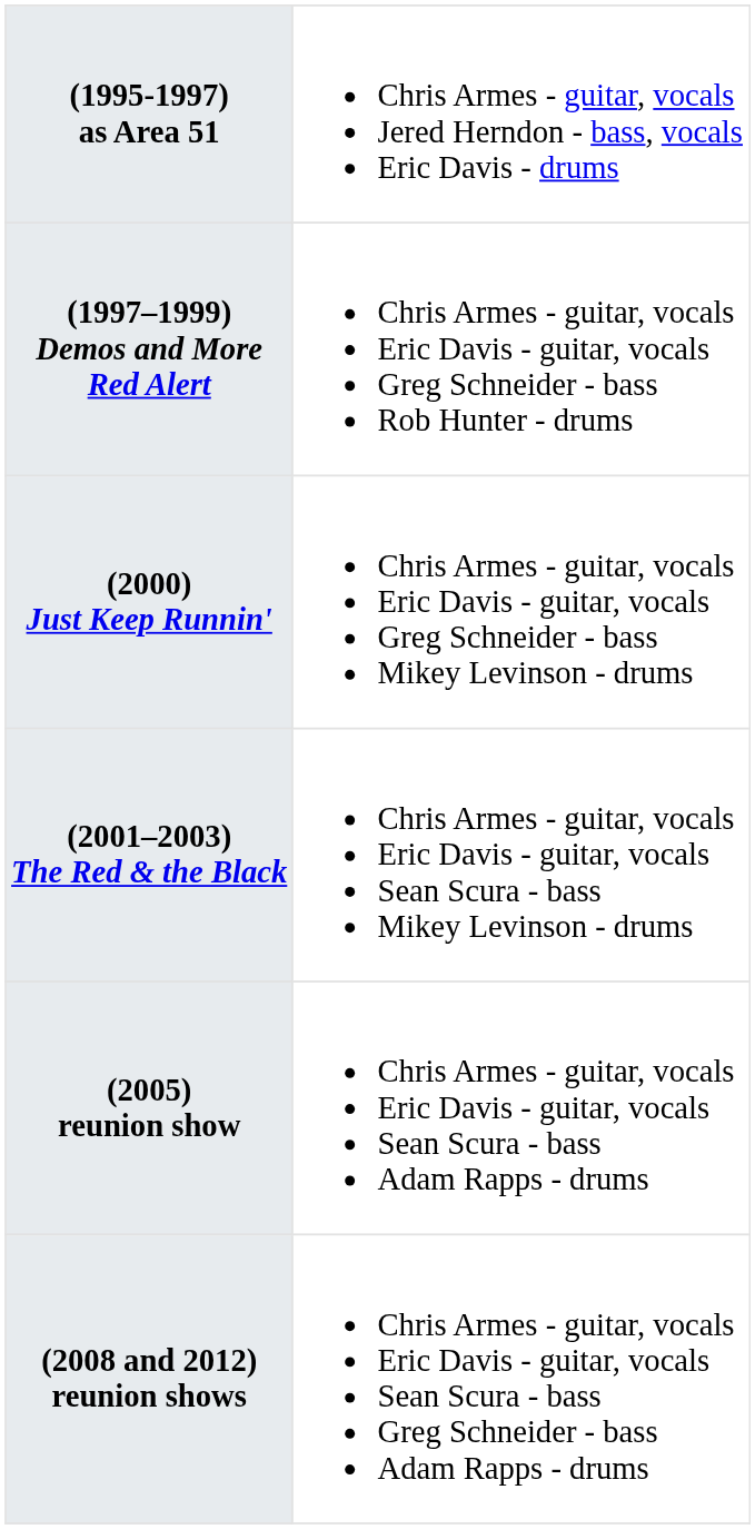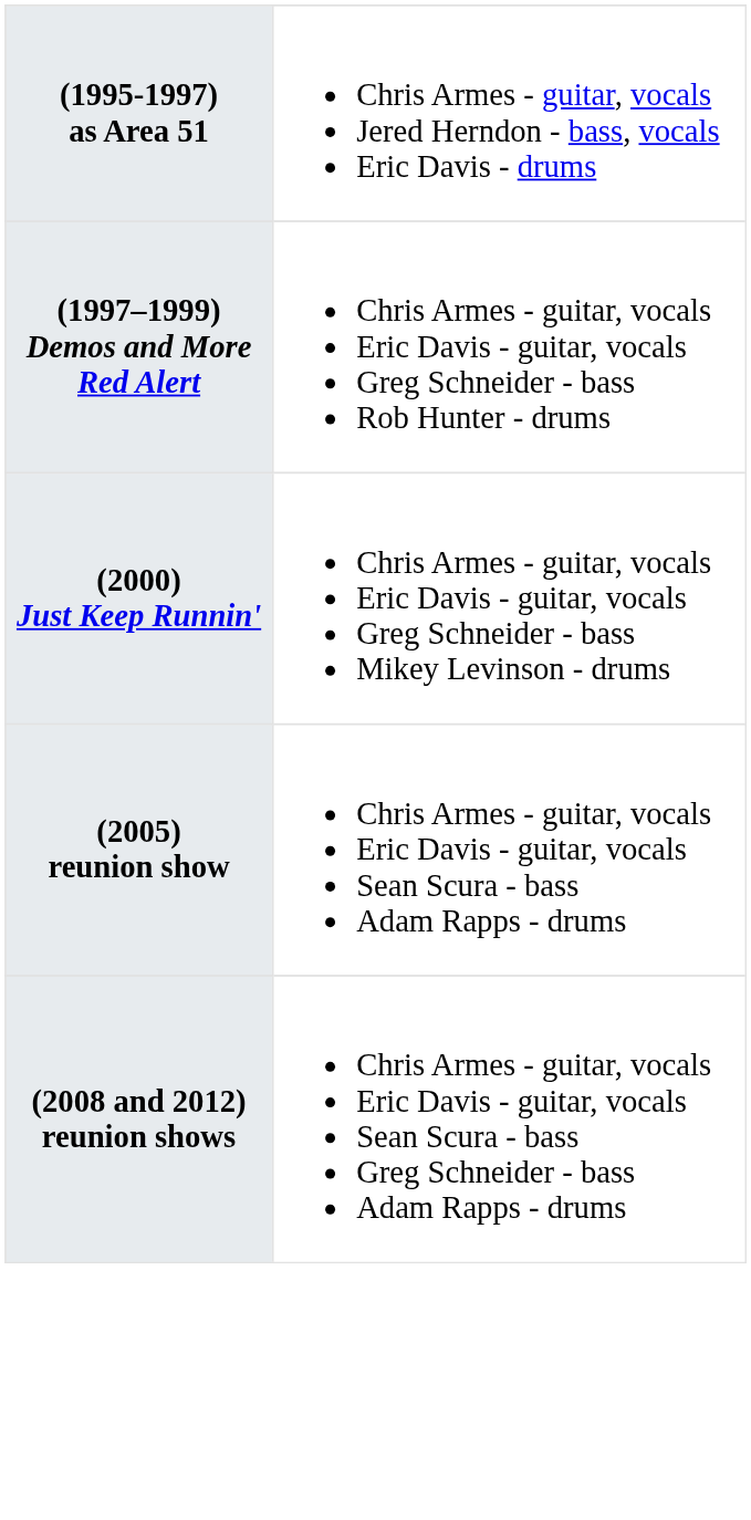 <table class="toccolours"  border=1 cellpadding=2 cellspacing=0 style="float: right; width: 375px; margin: 0 0 1em 1em; border-collapse: collapse; border: 1px solid #E2E2E2;">
 <tr>
 <th bgcolor="#E7EBEE">(1995-1997)<br>as Area 51</th>
 <td><br><ul><li>Chris Armes - <a href='#'>guitar</a>, <a href='#'>vocals</a></li><li>Jered Herndon - <a href='#'>bass</a>, <a href='#'>vocals</a></li><li>Eric Davis - <a href='#'>drums</a></li></ul></td>
 </tr>
 <tr>
 <th bgcolor="#E7EBEE">(1997–1999)<br><em>Demos and More</em><br><em><a href='#'>Red Alert</a></em></th>
 <td><br><ul><li>Chris Armes - guitar, vocals</li><li>Eric Davis - guitar, vocals</li><li>Greg Schneider - bass</li><li>Rob Hunter - drums</li></ul></td>
 </tr>
 <tr>
 <th bgcolor="#E7EBEE">(2000)<br><em><a href='#'>Just Keep Runnin'</a></em></th>
 <td><br><ul><li>Chris Armes - guitar, vocals</li><li>Eric Davis - guitar, vocals</li><li>Greg Schneider - bass</li><li>Mikey Levinson - drums</li></ul></td>
 </tr>
 <tr>
-<th bgcolor="#E7EBEE">(2001–2003)<br><em><a href='#'>The Red & the Black</a></em></th>
-<td><br><ul><li>Chris Armes - guitar, vocals</li><li>Eric Davis - guitar, vocals</li><li>Sean Scura - bass</li><li>Mikey Levinson - drums</li></ul></td>
-</tr>
-<tr>
 <th bgcolor="#E7EBEE">(2005)<br>reunion show</th>
 <td><br><ul><li>Chris Armes - guitar, vocals</li><li>Eric Davis - guitar, vocals</li><li>Sean Scura - bass</li><li>Adam Rapps - drums</li></ul></td>
 </tr>
 <tr>
 <th bgcolor="#E7EBEE">(2008 and 2012)<br>reunion shows</th>
 <td><br><ul><li>Chris Armes - guitar, vocals</li><li>Eric Davis - guitar, vocals</li><li>Sean Scura - bass</li><li>Greg Schneider - bass</li><li>Adam Rapps - drums</li></ul></td>
 </tr>
 </table>
